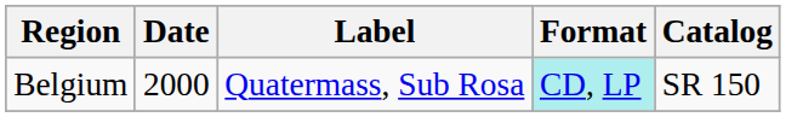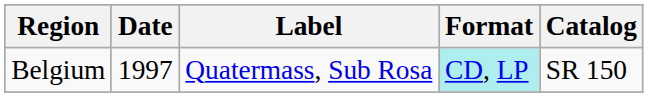 <table class="wikitable">
 <tr>
 <th>Region</th>
 <th>Date</th>
 <th>Label</th>
 <th>Format</th>
 <th>Catalog</th>
 </tr>
 <tr>
 <td>Belgium</td>
-<td>2000</td>
+<td>1997</td>
 <td><a href='#'>Quatermass</a>, <a href='#'>Sub Rosa</a></td>
 <td style="background: paleturquoise;"><a href='#'>CD</a>, <a href='#'>LP</a></td>
 <td>SR 150</td>
 </tr>
 </table>
